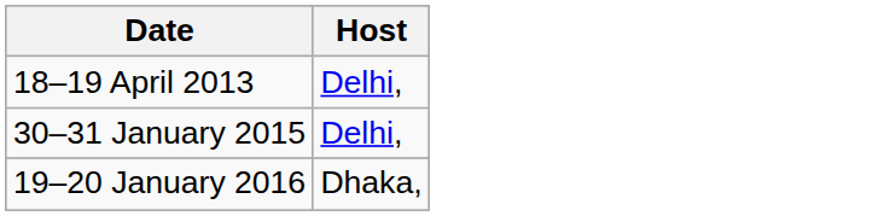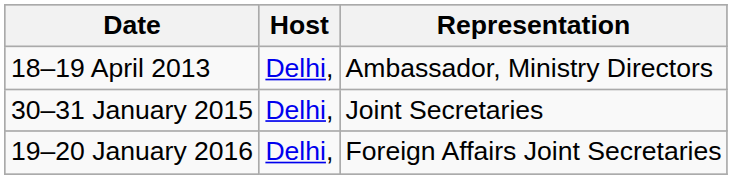 <table class="wikitable">
 <tr>
 <th>Date</th>
 <th>Host</th>
+<th>Representation</th>
 </tr>
 <tr>
 <td>18–19 April 2013</td>
 <td><a href='#'>Delhi</a>, </td>
+<td>Ambassador, Ministry Directors</td>
 </tr>
 <tr>
 <td>30–31 January 2015</td>
 <td><a href='#'>Delhi</a>, </td>
+<td>Joint Secretaries</td>
 </tr>
 <tr>
 <td>19–20 January 2016</td>
-<td>Dhaka, </td>
+<td><a href='#'>Delhi</a>, </td>
+<td>Foreign Affairs Joint Secretaries</td>
 </tr>
 </table>
